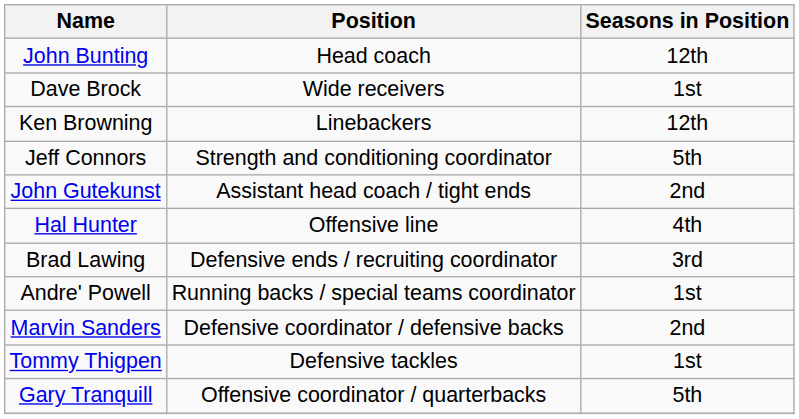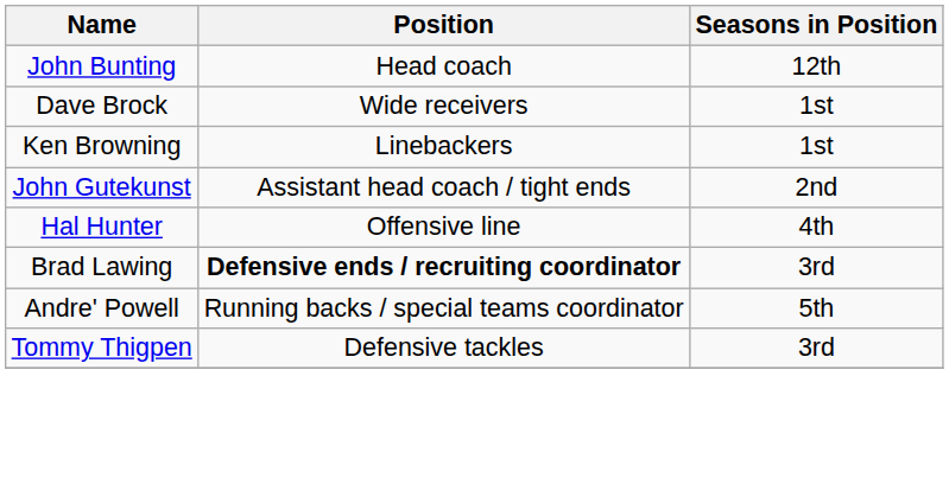 <table class="wikitable">
 <tr>
 <th><strong>Name</strong></th>
 <th><strong>Position</strong> </th>
 <th><strong>Seasons in Position</strong></th>
 </tr>
 <tr align="center">
 <td><a href='#'>John Bunting</a></td>
 <td>Head coach</td>
 <td>12th</td>
 </tr>
 <tr align="center">
 <td>Dave Brock</td>
 <td>Wide receivers</td>
 <td>1st</td>
 </tr>
 <tr align="center">
 <td>Ken Browning</td>
 <td>Linebackers</td>
-<td>12th</td>
-</tr>
-<tr align="center">
-<td>Jeff Connors</td>
-<td>Strength and conditioning coordinator</td>
-<td>5th</td>
+<td>1st</td>
 </tr>
 <tr align="center">
 <td><a href='#'>John Gutekunst</a></td>
 <td>Assistant head coach / tight ends</td>
 <td>2nd</td>
 </tr>
 <tr align="center">
 <td><a href='#'>Hal Hunter</a></td>
 <td>Offensive line</td>
 <td>4th</td>
 </tr>
 <tr align="center">
 <td>Brad Lawing</td>
-<td>Defensive ends / recruiting coordinator</td>
+<td><strong>Defensive ends / recruiting coordinator</strong></td>
 <td>3rd</td>
 </tr>
 <tr align="center">
 <td>Andre' Powell</td>
 <td>Running backs / special teams coordinator</td>
-<td>1st</td>
-</tr>
-<tr align="center">
-<td><a href='#'>Marvin Sanders</a></td>
-<td>Defensive coordinator / defensive backs</td>
-<td>2nd</td>
+<td>5th</td>
 </tr>
 <tr align="center">
 <td><a href='#'>Tommy Thigpen</a></td>
 <td>Defensive tackles</td>
-<td>1st</td>
-</tr>
-<tr align="center">
-<td><a href='#'>Gary Tranquill</a></td>
-<td>Offensive coordinator / quarterbacks</td>
-<td>5th</td>
+<td>3rd</td>
 </tr>
 <tr>
 </tr>
 </table>
